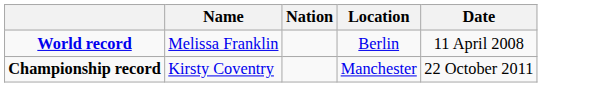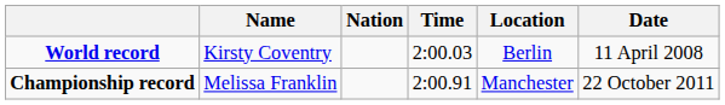 <table class=wikitable style=text-align:center>
 <tr>
 <th></th>
 <th>Name</th>
 <th>Nation</th>
+<th>Time</th>
 <th>Location</th>
 <th>Date</th>
 </tr>
 <tr>
 <td><strong><a href='#'>World record</a></strong></td>
-<td align=left><a href='#'>Melissa Franklin</a></td>
+<td align=left><a href='#'>Kirsty Coventry</a></td>
 <td align=left></td>
+<td align=left>2:00.03</td>
 <td><a href='#'>Berlin</a></td>
 <td>11 April 2008</td>
 </tr>
 <tr>
 <td><strong>Championship record</strong></td>
-<td align=left><a href='#'>Kirsty Coventry</a></td>
+<td align=left><a href='#'>Melissa Franklin</a></td>
 <td align=left></td>
+<td align=left>2:00.91</td>
 <td><a href='#'>Manchester</a></td>
 <td>22 October 2011</td>
 </tr>
 </table>
